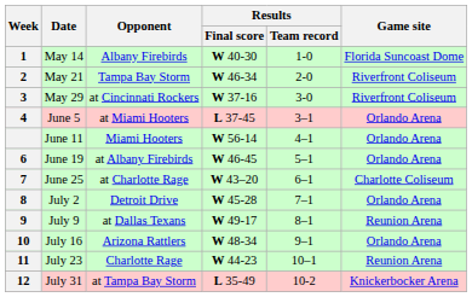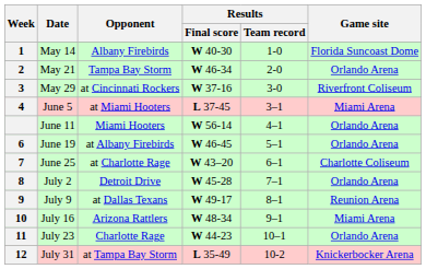 <table class="wikitable" style="font-size: 92%;" "align=center">
 <tr>
 <th rowspan="2">Week</th>
 <th rowspan="2">Date</th>
 <th rowspan="2">Opponent</th>
 <th colspan="2">Results</th>
 <th rowspan="2">Game site</th>
 </tr>
 <tr>
 <th>Final score</th>
 <th>Team record</th>
 </tr>
 <tr style="background:#cfc">
 <th>1</th>
 <td style="text-align:center;">May 14</td>
 <td style="text-align:center;"><a href='#'>Albany Firebirds</a></td>
 <td style="text-align:center;"><strong>W</strong> 40-30</td>
 <td style="text-align:center;">1-0</td>
 <td style="text-align:center;"><a href='#'>Florida Suncoast Dome</a></td>
 </tr>
 <tr style="background:#cfc">
 <th>2</th>
 <td style="text-align:center;">May 21</td>
 <td style="text-align:center;"><a href='#'>Tampa Bay Storm</a></td>
 <td style="text-align:center;"><strong>W</strong> 46-34</td>
 <td style="text-align:center;">2-0</td>
-<td style="text-align:center;"><a href='#'>Riverfront Coliseum</a></td>
+<td style="text-align:center;"><a href='#'>Orlando Arena</a></td>
 </tr>
 <tr style="background:#cfc">
 <th>3</th>
 <td style="text-align:center;">May 29</td>
 <td style="text-align:center;">at <a href='#'>Cincinnati Rockers</a></td>
 <td style="text-align:center;"><strong>W</strong> 37-16</td>
 <td style="text-align:center;">3-0</td>
 <td style="text-align:center;"><a href='#'>Riverfront Coliseum</a></td>
 </tr>
 <tr style="background:#fcc">
 <th>4</th>
 <td style="text-align:center;">June 5</td>
 <td style="text-align:center;">at <a href='#'>Miami Hooters</a></td>
 <td style="text-align:center;"><strong>L</strong> 37-45</td>
 <td style="text-align:center;">3–1</td>
-<td style="text-align:center;"><a href='#'>Orlando Arena</a></td>
+<td style="text-align:center;"><a href='#'>Miami Arena</a></td>
 </tr>
 <tr style="background:#cfc">
 <th></th>
 <td style="text-align:center;">June 11</td>
 <td style="text-align:center;"><a href='#'>Miami Hooters</a></td>
 <td style="text-align:center;"><strong>W</strong> 56-14</td>
 <td style="text-align:center;">4–1</td>
 <td style="text-align:center;"><a href='#'>Orlando Arena</a></td>
 </tr>
 <tr style="background:#cfc">
 <th>6</th>
 <td style="text-align:center;">June 19</td>
 <td style="text-align:center;">at <a href='#'>Albany Firebirds</a></td>
 <td style="text-align:center;"><strong>W</strong> 46-45</td>
 <td style="text-align:center;">5–1</td>
 <td style="text-align:center;"><a href='#'>Orlando Arena</a></td>
 </tr>
 <tr style="background:#cfc">
 <th>7</th>
 <td style="text-align:center;">June 25</td>
 <td style="text-align:center;">at <a href='#'>Charlotte Rage</a></td>
 <td style="text-align:center;"><strong>W</strong> 43–20</td>
 <td style="text-align:center;">6–1</td>
 <td style="text-align:center;"><a href='#'>Charlotte Coliseum</a></td>
 </tr>
 <tr style="background:#cfc">
 <th>8</th>
 <td style="text-align:center;">July 2</td>
 <td style="text-align:center;"><a href='#'>Detroit Drive</a></td>
 <td style="text-align:center;"><strong>W</strong> 45-28</td>
 <td style="text-align:center;">7–1</td>
 <td style="text-align:center;"><a href='#'>Orlando Arena</a></td>
 </tr>
 <tr style="background:#cfc">
 <th>9</th>
 <td style="text-align:center;">July 9</td>
 <td style="text-align:center;">at <a href='#'>Dallas Texans</a></td>
 <td style="text-align:center;"><strong>W</strong> 49-17</td>
 <td style="text-align:center;">8–1</td>
 <td style="text-align:center;"><a href='#'>Reunion Arena</a></td>
 </tr>
 <tr style="background:#cfc">
 <th>10</th>
 <td style="text-align:center;">July 16</td>
 <td style="text-align:center;"><a href='#'>Arizona Rattlers</a></td>
 <td style="text-align:center;"><strong>W</strong> 48-34</td>
 <td style="text-align:center;">9–1</td>
-<td style="text-align:center;"><a href='#'>Orlando Arena</a></td>
+<td style="text-align:center;"><a href='#'>Miami Arena</a></td>
 </tr>
 <tr style="background:#cfc">
 <th>11</th>
 <td style="text-align:center;">July 23</td>
 <td style="text-align:center;"><a href='#'>Charlotte Rage</a></td>
 <td style="text-align:center;"><strong>W</strong> 44-23</td>
 <td style="text-align:center;">10–1</td>
-<td style="text-align:center;"><a href='#'>Reunion Arena</a></td>
+<td style="text-align:center;"><a href='#'>Orlando Arena</a></td>
 </tr>
 <tr style="background:#fcc">
 <th>12</th>
 <td style="text-align:center;">July 31</td>
 <td style="text-align:center;">at <a href='#'>Tampa Bay Storm</a></td>
 <td style="text-align:center;"><strong>L</strong> 35-49</td>
 <td style="text-align:center;">10-2</td>
 <td style="text-align:center;"><a href='#'>Knickerbocker Arena</a></td>
 </tr>
 </table>
